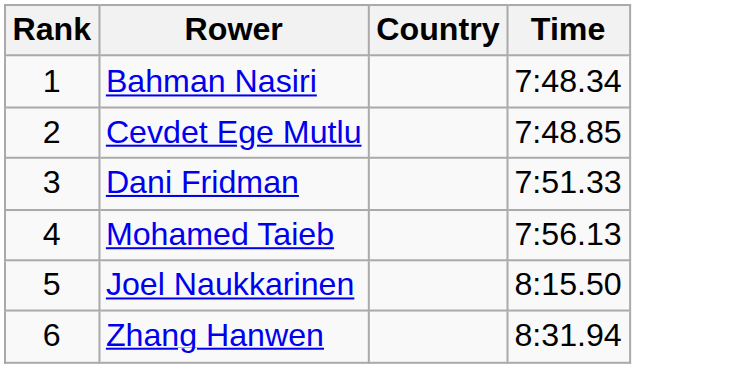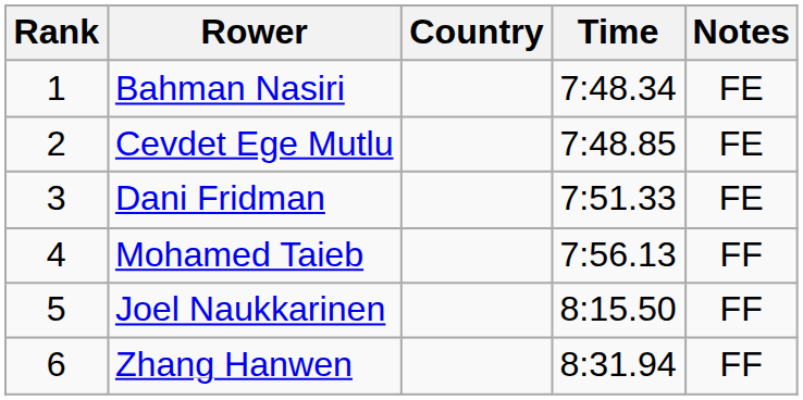 <table class="wikitable" style="text-align:center">
 <tr>
 <th>Rank</th>
 <th>Rower</th>
 <th>Country</th>
 <th>Time</th>
+<th>Notes</th>
 </tr>
 <tr>
 <td>1</td>
 <td align="left"><a href='#'>Bahman Nasiri</a></td>
 <td align="left"></td>
 <td>7:48.34</td>
+<td>FE</td>
 </tr>
 <tr>
 <td>2</td>
 <td align="left"><a href='#'>Cevdet Ege Mutlu</a></td>
 <td align="left"></td>
 <td>7:48.85</td>
+<td>FE</td>
 </tr>
 <tr>
 <td>3</td>
 <td align="left"><a href='#'>Dani Fridman</a></td>
 <td align="left"></td>
 <td>7:51.33</td>
+<td>FE</td>
 </tr>
 <tr>
 <td>4</td>
 <td align="left"><a href='#'>Mohamed Taieb</a></td>
 <td align="left"></td>
 <td>7:56.13</td>
+<td>FF</td>
 </tr>
 <tr>
 <td>5</td>
 <td align="left"><a href='#'>Joel Naukkarinen</a></td>
 <td align="left"></td>
 <td>8:15.50</td>
+<td>FF</td>
 </tr>
 <tr>
 <td>6</td>
 <td align="left"><a href='#'>Zhang Hanwen</a></td>
 <td align="left"></td>
 <td>8:31.94</td>
+<td>FF</td>
 </tr>
 </table>
